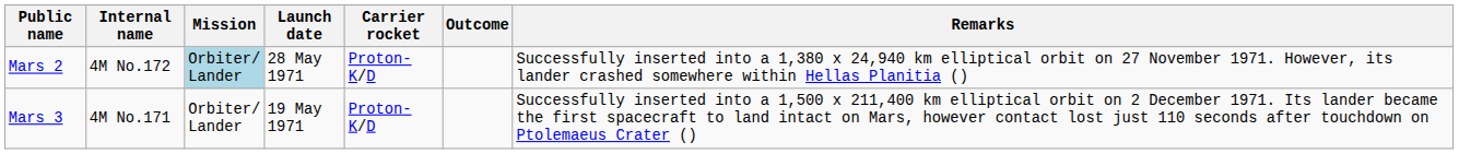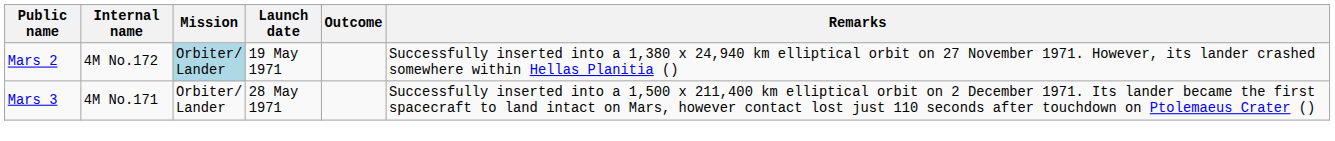 <table class="wikitable sortable">
 <tr>
 <th>Public name</th>
 <th>Internal name</th>
 <th>Mission</th>
 <th>Launch date</th>
-<th>Carrier rocket</th>
 <th>Outcome</th>
 <th>Remarks</th>
 </tr>
 <tr>
 <td><a href='#'>Mars 2</a></td>
 <td>4M No.172</td>
 <td style="background: lightblue;">Orbiter/<br>Lander</td>
-<td>28 May 1971</td>
-<td><a href='#'>Proton-K</a>/<a href='#'>D</a></td>
+<td>19 May 1971</td>
 <td></td>
 <td>Successfully inserted into a 1,380 x 24,940 km elliptical orbit on 27 November 1971. However, its lander crashed somewhere within <a href='#'>Hellas Planitia</a> ()</td>
 </tr>
 <tr>
 <td><a href='#'>Mars 3</a></td>
 <td>4M No.171</td>
 <td>Orbiter/<br>Lander</td>
-<td>19 May 1971</td>
-<td><a href='#'>Proton-K</a>/<a href='#'>D</a></td>
+<td>28 May 1971</td>
 <td></td>
 <td>Successfully inserted into a 1,500 x 211,400 km elliptical orbit on 2 December 1971. Its lander became the first spacecraft to land intact on Mars, however contact lost just 110 seconds after touchdown on <a href='#'>Ptolemaeus Crater</a> ()</td>
 </tr>
 </table>
